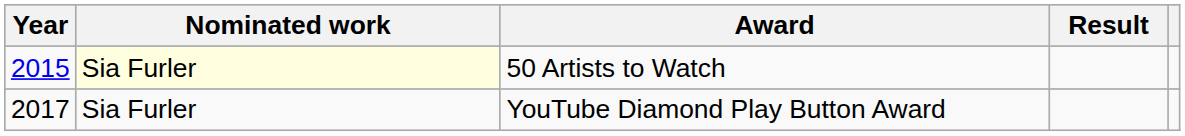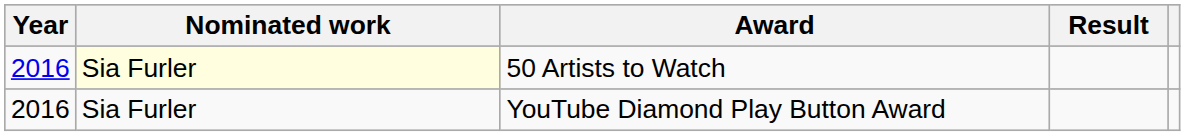 <table class="wikitable">
 <tr>
 <th>Year</th>
 <th style="width:250px;">Nominated work</th>
 <th style="width:325px;">Award</th>
 <th width="65">Result</th>
 <th></th>
 </tr>
 <tr>
-<td style="text-align:center;"><a href='#'>2015</a></td>
+<td style="text-align:center;"><a href='#'>2016</a></td>
 <td style="background: lightyellow;">Sia Furler</td>
 <td>50 Artists to Watch</td>
 <td></td>
 <td style="text-align:center;"></td>
 </tr>
 <tr>
-<td>2017</td>
+<td>2016</td>
 <td>Sia Furler</td>
 <td>YouTube Diamond Play Button Award</td>
 <td></td>
 <td></td>
 </tr>
 </table>
